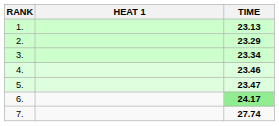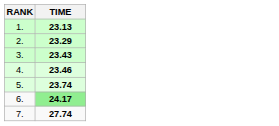 <table class="wikitable" style="border-collapse: collapse; font-size: 90%;">
 <tr>
 <th>RANK</th>
-<th style="width: 20em">HEAT 1</th>
 <th style="width: 5em">TIME</th>
 </tr>
 <tr style="background:#ccffcc;">
 <td align="center">1.</td>
-<td></td>
 <td align="center"><strong>23.13</strong></td>
 </tr>
 <tr style="background:#ccffcc;">
 <td align="center">2.</td>
-<td></td>
 <td align="center"><strong>23.29</strong></td>
 </tr>
 <tr style="background:#ccffcc;">
 <td align="center">3.</td>
-<td></td>
-<td align="center"><strong>23.34</strong></td>
+<td align="center"><strong>23.43</strong></td>
 </tr>
 <tr style="background:#ddffdd;">
 <td align="center">4.</td>
-<td></td>
 <td align="center"><strong>23.46</strong></td>
 </tr>
 <tr style="background:#ddffdd;">
 <td align="center">5.</td>
-<td></td>
-<td align="center"><strong>23.47</strong></td>
+<td align="center"><strong>23.74</strong></td>
 </tr>
 <tr>
 <td align="center">6.</td>
-<td></td>
 <td align="center" style="background: lightgreen;"><strong>24.17</strong></td>
 </tr>
 <tr>
 <td align="center">7.</td>
-<td></td>
 <td align="center"><strong>27.74</strong></td>
 </tr>
 </table>
